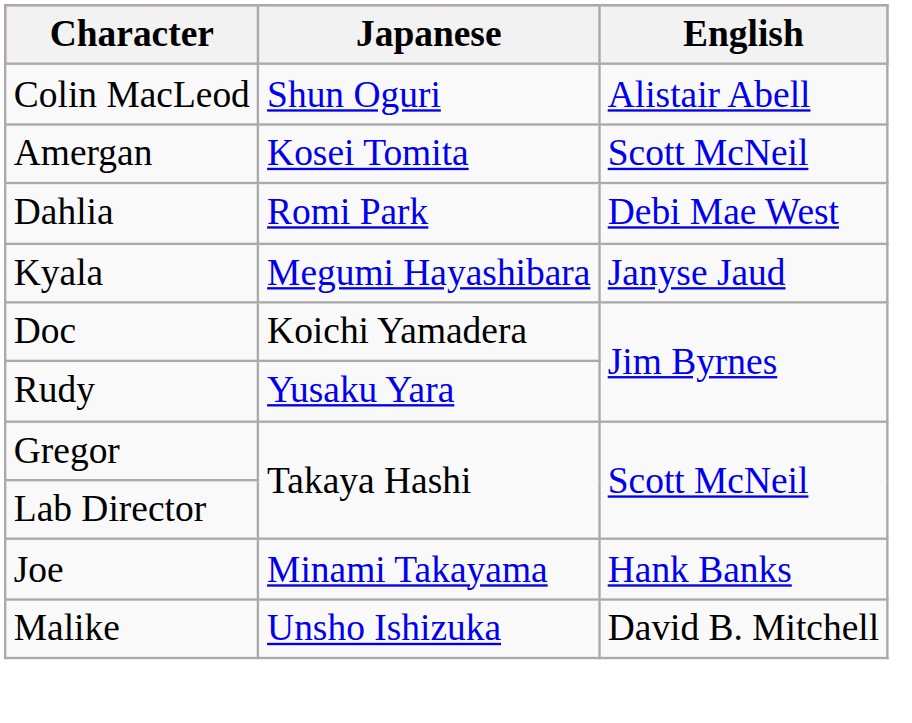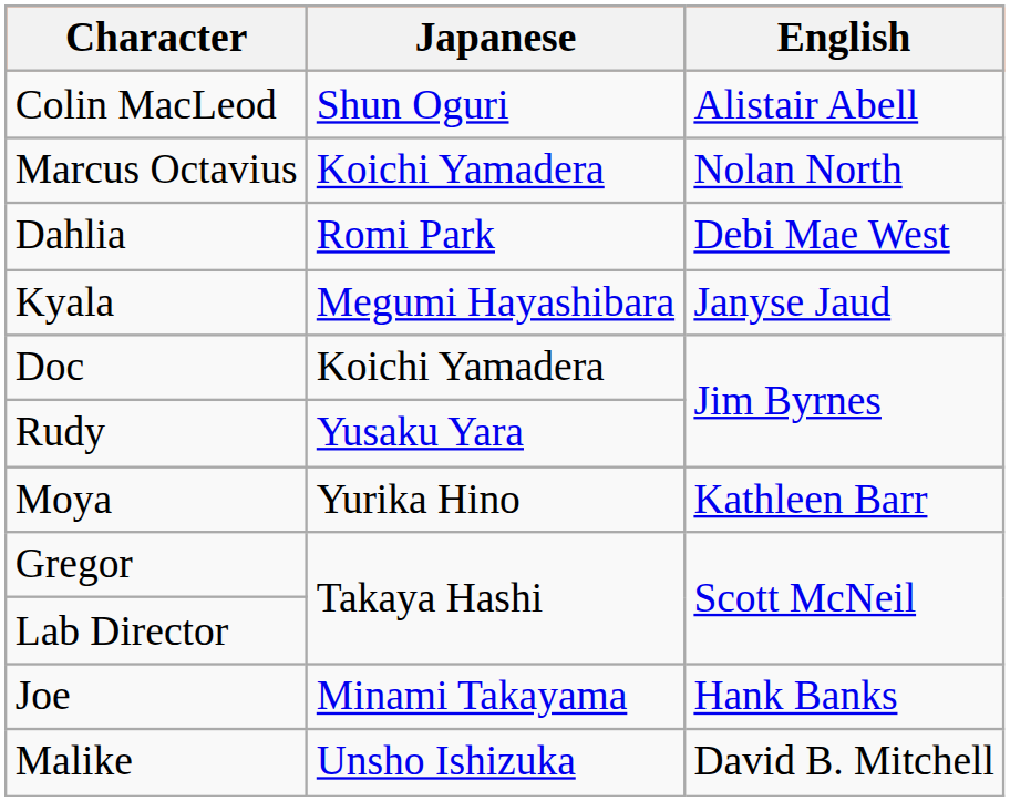 <table border="1" style="border-collapse: collapse;" class="wikitable">
 <tr style="background-color: rgb(255,85,0);">
 <th>Character</th>
 <th>Japanese</th>
 <th>English</th>
 </tr>
 <tr>
 <td>Colin MacLeod</td>
 <td><a href='#'>Shun Oguri</a></td>
 <td><a href='#'>Alistair Abell</a></td>
 </tr>
 <tr>
-<td>Amergan</td>
-<td><a href='#'>Kosei Tomita</a></td>
-<td><a href='#'>Scott McNeil</a></td>
+<td>Marcus Octavius</td>
+<td><a href='#'>Koichi Yamadera</a></td>
+<td><a href='#'>Nolan North</a></td>
 </tr>
 <tr>
 <td>Dahlia</td>
 <td><a href='#'>Romi Park</a></td>
 <td><a href='#'>Debi Mae West</a></td>
 </tr>
 <tr>
 <td>Kyala</td>
 <td><a href='#'>Megumi Hayashibara</a></td>
 <td><a href='#'>Janyse Jaud</a></td>
 </tr>
 <tr>
 <td>Doc</td>
 <td>Koichi Yamadera</td>
 <td rowspan="2"><a href='#'>Jim Byrnes</a></td>
 </tr>
 <tr>
 <td>Rudy</td>
 <td><a href='#'>Yusaku Yara</a></td>
 </tr>
 <tr>
+<td>Moya</td>
+<td>Yurika Hino</td>
+<td><a href='#'>Kathleen Barr</a></td>
+</tr>
+<tr>
 <td>Gregor</td>
 <td rowspan="2">Takaya Hashi</td>
 <td rowspan="2"><a href='#'>Scott McNeil</a></td>
 </tr>
 <tr>
 <td>Lab Director</td>
 </tr>
 <tr>
 <td>Joe</td>
 <td><a href='#'>Minami Takayama</a></td>
 <td><a href='#'>Hank Banks</a></td>
 </tr>
 <tr>
 <td>Malike</td>
 <td><a href='#'>Unsho Ishizuka</a></td>
 <td>David B. Mitchell</td>
 </tr>
 </table>
